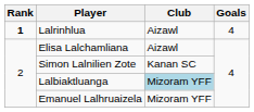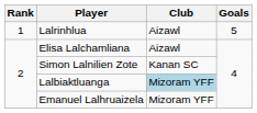 <table class="wikitable" style="text-align:center">
 <tr>
 <th>Rank</th>
 <th>Player</th>
 <th>Club</th>
 <th>Goals</th>
 </tr>
 <tr>
-<td><strong>1</strong></td>
+<td>1</td>
 <td align="left">Lalrinhlua</td>
 <td align="left">Aizawl</td>
-<td>4</td>
+<td>5</td>
 </tr>
 <tr>
 <td rowspan="4">2</td>
 <td align="left">Elisa Lalchamliana</td>
 <td align="left">Aizawl</td>
 <td rowspan="4">4</td>
 </tr>
 <tr>
 <td align="left">Simon Lalnilien Zote</td>
 <td align="left">Kanan SC</td>
 </tr>
 <tr>
 <td align="left">Lalbiaktluanga</td>
 <td align="left" style="background: lightblue;">Mizoram YFF</td>
 </tr>
 <tr>
 <td align="left">Emanuel Lalhruaizela</td>
 <td align="left">Mizoram YFF</td>
 </tr>
 </table>
